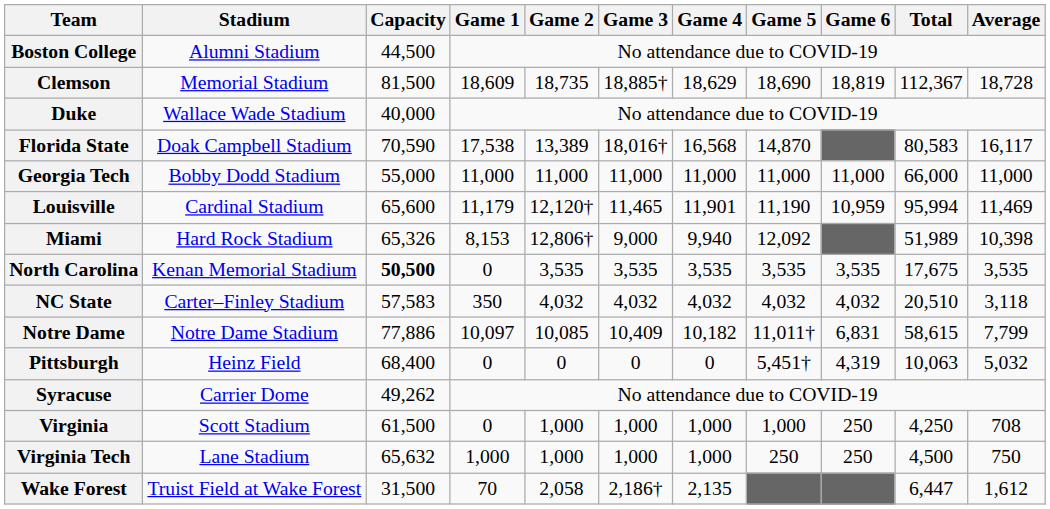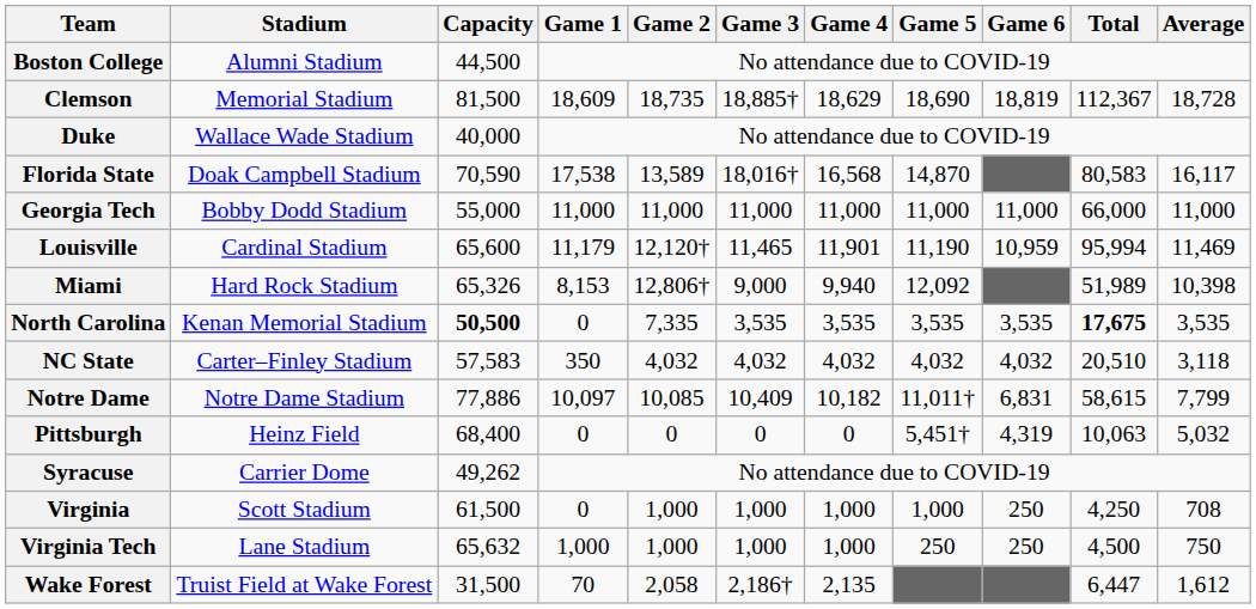 <table class="wikitable sortable" style="text-align:center;">
 <tr>
 <th>Team</th>
 <th>Stadium</th>
 <th>Capacity</th>
 <th>Game 1</th>
 <th>Game 2</th>
 <th>Game 3</th>
 <th>Game 4</th>
 <th>Game 5</th>
 <th>Game 6</th>
 <th>Total</th>
 <th>Average</th>
 </tr>
 <tr>
 <th style=>Boston College</th>
 <td><a href='#'>Alumni Stadium</a></td>
 <td>44,500</td>
 <td colspan=8>No attendance due to COVID-19</td>
 </tr>
 <tr>
 <th style=>Clemson</th>
 <td><a href='#'>Memorial Stadium</a></td>
 <td>81,500</td>
 <td>18,609</td>
 <td>18,735</td>
 <td>18,885†</td>
 <td>18,629</td>
 <td>18,690</td>
 <td>18,819</td>
 <td>112,367</td>
 <td>18,728</td>
 </tr>
 <tr>
 <th style=>Duke</th>
 <td><a href='#'>Wallace Wade Stadium</a></td>
 <td>40,000</td>
 <td colspan=8>No attendance due to COVID-19</td>
 </tr>
 <tr>
 <th style=>Florida State</th>
 <td><a href='#'>Doak Campbell Stadium</a></td>
 <td>70,590</td>
 <td>17,538</td>
-<td>13,389</td>
+<td>13,589</td>
 <td>18,016†</td>
 <td>16,568</td>
 <td>14,870</td>
 <td style="background:#666666;"></td>
 <td>80,583</td>
 <td>16,117</td>
 </tr>
 <tr>
 <th style=>Georgia Tech</th>
 <td><a href='#'>Bobby Dodd Stadium</a></td>
 <td>55,000</td>
 <td>11,000</td>
 <td>11,000</td>
 <td>11,000</td>
 <td>11,000</td>
 <td>11,000</td>
 <td>11,000</td>
 <td>66,000</td>
 <td>11,000</td>
 </tr>
 <tr>
 <th style=>Louisville</th>
 <td><a href='#'>Cardinal Stadium</a></td>
 <td>65,600</td>
 <td>11,179</td>
 <td>12,120†</td>
 <td>11,465</td>
 <td>11,901</td>
 <td>11,190</td>
 <td>10,959</td>
 <td>95,994</td>
 <td>11,469</td>
 </tr>
 <tr>
 <th style=>Miami</th>
 <td><a href='#'>Hard Rock Stadium</a></td>
 <td>65,326</td>
 <td>8,153</td>
 <td>12,806†</td>
 <td>9,000</td>
 <td>9,940</td>
 <td>12,092</td>
 <td style="background:#666666;"></td>
 <td>51,989</td>
 <td>10,398</td>
 </tr>
 <tr>
 <th style=>North Carolina</th>
 <td><a href='#'>Kenan Memorial Stadium</a></td>
 <td><strong>50,500</strong></td>
 <td>0</td>
+<td>7,335</td>
 <td>3,535</td>
 <td>3,535</td>
 <td>3,535</td>
 <td>3,535</td>
-<td>3,535</td>
-<td>17,675</td>
+<td><strong>17,675</strong></td>
 <td>3,535</td>
 </tr>
 <tr>
 <th style=>NC State</th>
 <td><a href='#'>Carter–Finley Stadium</a></td>
 <td>57,583</td>
 <td>350</td>
 <td>4,032</td>
 <td>4,032</td>
 <td>4,032</td>
 <td>4,032</td>
 <td>4,032</td>
 <td>20,510</td>
 <td>3,118</td>
 </tr>
 <tr>
 <th style=>Notre Dame</th>
 <td><a href='#'>Notre Dame Stadium</a></td>
 <td>77,886</td>
 <td>10,097</td>
 <td>10,085</td>
 <td>10,409</td>
 <td>10,182</td>
 <td>11,011†</td>
 <td>6,831</td>
 <td>58,615</td>
 <td>7,799</td>
 </tr>
 <tr>
 <th style=>Pittsburgh</th>
 <td><a href='#'>Heinz Field</a></td>
 <td>68,400</td>
 <td>0</td>
 <td>0</td>
 <td>0</td>
 <td>0</td>
 <td>5,451†</td>
 <td>4,319</td>
 <td>10,063</td>
 <td>5,032</td>
 </tr>
 <tr>
 <th style=>Syracuse</th>
 <td><a href='#'>Carrier Dome</a></td>
 <td>49,262</td>
 <td colspan=8>No attendance due to COVID-19</td>
 </tr>
 <tr>
 <th style=>Virginia</th>
 <td><a href='#'>Scott Stadium</a></td>
 <td>61,500</td>
 <td>0</td>
 <td>1,000</td>
 <td>1,000</td>
 <td>1,000</td>
 <td>1,000</td>
 <td>250</td>
 <td>4,250</td>
 <td>708</td>
 </tr>
 <tr>
 <th style=>Virginia Tech</th>
 <td><a href='#'>Lane Stadium</a></td>
 <td>65,632</td>
 <td>1,000</td>
 <td>1,000</td>
 <td>1,000</td>
 <td>1,000</td>
 <td>250</td>
 <td>250</td>
 <td>4,500</td>
 <td>750</td>
 </tr>
 <tr>
 <th style=>Wake Forest</th>
 <td><a href='#'>Truist Field at Wake Forest</a></td>
 <td>31,500</td>
 <td>70</td>
 <td>2,058</td>
 <td>2,186†</td>
 <td>2,135</td>
 <td style="background:#666666;"></td>
 <td style="background:#666666;"></td>
 <td>6,447</td>
 <td>1,612</td>
 </tr>
 </table>
